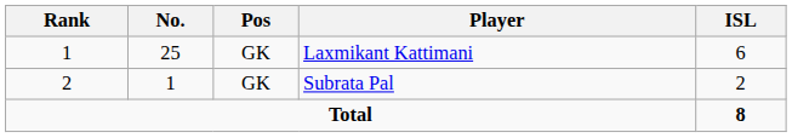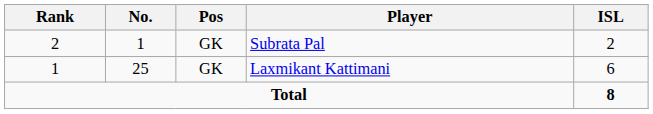 <table class="wikitable" style="text-align: center;width:50%;">
 <tr>
 <th>Rank</th>
 <th>No.</th>
 <th>Pos</th>
 <th>Player</th>
 <th>ISL</th>
 </tr>
 <tr>
+<td>2</td>
+<td>1</td>
+<td>GK</td>
+<td align=left> <a href='#'>Subrata Pal</a></td>
+<td>2</td>
+</tr>
+<tr>
 <td>1</td>
 <td>25</td>
 <td>GK</td>
 <td align=left> <a href='#'>Laxmikant Kattimani</a></td>
 <td>6</td>
 </tr>
 <tr>
-<td>2</td>
-<td>1</td>
-<td>GK</td>
-<td align=left> <a href='#'>Subrata Pal</a></td>
-<td>2</td>
-</tr>
-<tr>
 <td colspan="4"><strong>Total</strong></td>
 <td><strong>8</strong></td>
 </tr>
 </table>
